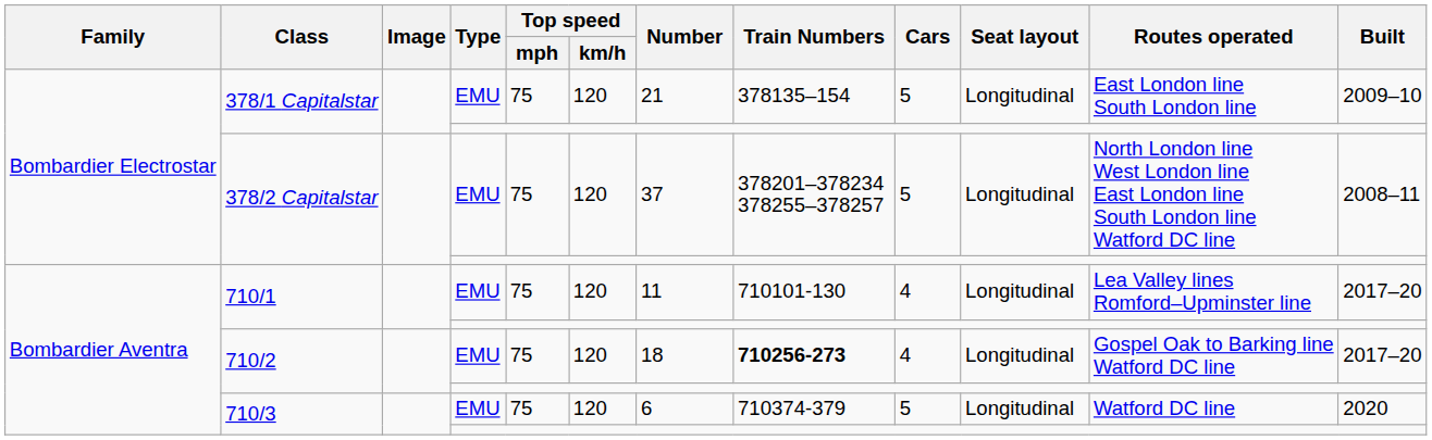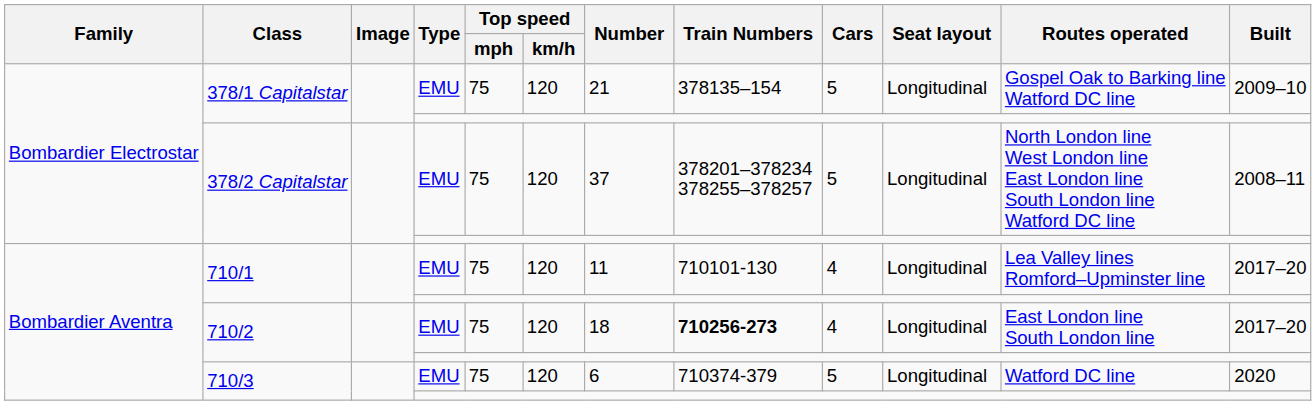 <table class="wikitable">
 <tr style="background:#f9f9f9;">
 <th rowspan="2">Family</th>
 <th rowspan="2"> Class </th>
 <th rowspan="2">Image</th>
 <th rowspan="2">Type</th>
 <th colspan="2"> Top speed </th>
 <th rowspan="2"> Number </th>
 <th rowspan="2"> Train Numbers </th>
 <th rowspan="2"> Cars </th>
 <th rowspan="2"> Seat layout </th>
 <th rowspan="2"> Routes operated </th>
 <th rowspan="2"> Built </th>
 </tr>
 <tr style="background:#f9f9f9;">
 <th> mph </th>
 <th> km/h </th>
 </tr>
 <tr>
 <td rowspan="4"><a href='#'>Bombardier Electrostar</a></td>
 <td rowspan="2"><a href='#'>378/1 <em>Capitalstar</em></a></td>
 <td rowspan="2"></td>
 <td><a href='#'>EMU</a></td>
 <td>75</td>
 <td>120</td>
 <td>21</td>
 <td>378135–154</td>
 <td>5</td>
 <td>Longitudinal</td>
-<td><a href='#'>East London line</a><br><a href='#'>South London line</a></td>
+<td><a href='#'>Gospel Oak to Barking line</a><br><a href='#'>Watford DC line</a></td>
 <td>2009–10</td>
 </tr>
 <tr>
 <td colspan=10></td>
 </tr>
 <tr>
 <td rowspan="2"><a href='#'>378/2 <em>Capitalstar</em></a></td>
 <td rowspan="2"></td>
 <td><a href='#'>EMU</a></td>
 <td>75</td>
 <td>120</td>
 <td>37</td>
 <td>378201–378234<br>378255–378257</td>
 <td>5</td>
 <td>Longitudinal</td>
 <td><a href='#'>North London line</a><br><a href='#'>West London line</a><br><a href='#'>East London line</a><br><a href='#'>South London line</a><br><a href='#'>Watford DC line</a></td>
 <td>2008–11</td>
 </tr>
 <tr>
 <td colspan="10"></td>
 </tr>
 <tr>
 <td rowspan="6"><a href='#'>Bombardier Aventra</a></td>
 <td rowspan="2"><a href='#'>710/1</a></td>
 <td rowspan="2"></td>
 <td><a href='#'>EMU</a></td>
 <td>75</td>
 <td>120</td>
 <td>11</td>
 <td>710101-130</td>
 <td>4</td>
 <td>Longitudinal</td>
 <td><a href='#'>Lea Valley lines</a><br><a href='#'>Romford–Upminster line</a></td>
 <td>2017–20</td>
 </tr>
 <tr>
 <td colspan="10"></td>
 </tr>
 <tr>
 <td rowspan="2"><a href='#'>710/2</a></td>
 <td rowspan="2"></td>
 <td><a href='#'>EMU</a></td>
 <td>75</td>
 <td>120</td>
 <td>18</td>
 <td><strong>710256-273</strong></td>
 <td>4</td>
 <td>Longitudinal</td>
-<td><a href='#'>Gospel Oak to Barking line</a><br><a href='#'>Watford DC line</a></td>
+<td><a href='#'>East London line</a><br><a href='#'>South London line</a></td>
 <td>2017–20</td>
 </tr>
 <tr>
 <td colspan=10></td>
 </tr>
 <tr>
 <td rowspan="2"><a href='#'>710/3</a></td>
 <td rowspan="2"></td>
 <td><a href='#'>EMU</a></td>
 <td>75</td>
 <td>120</td>
 <td>6</td>
 <td>710374-379</td>
 <td>5</td>
 <td>Longitudinal</td>
 <td><a href='#'>Watford DC line</a></td>
 <td>2020</td>
 </tr>
 <tr>
 <td colspan=10></td>
 </tr>
 </table>
